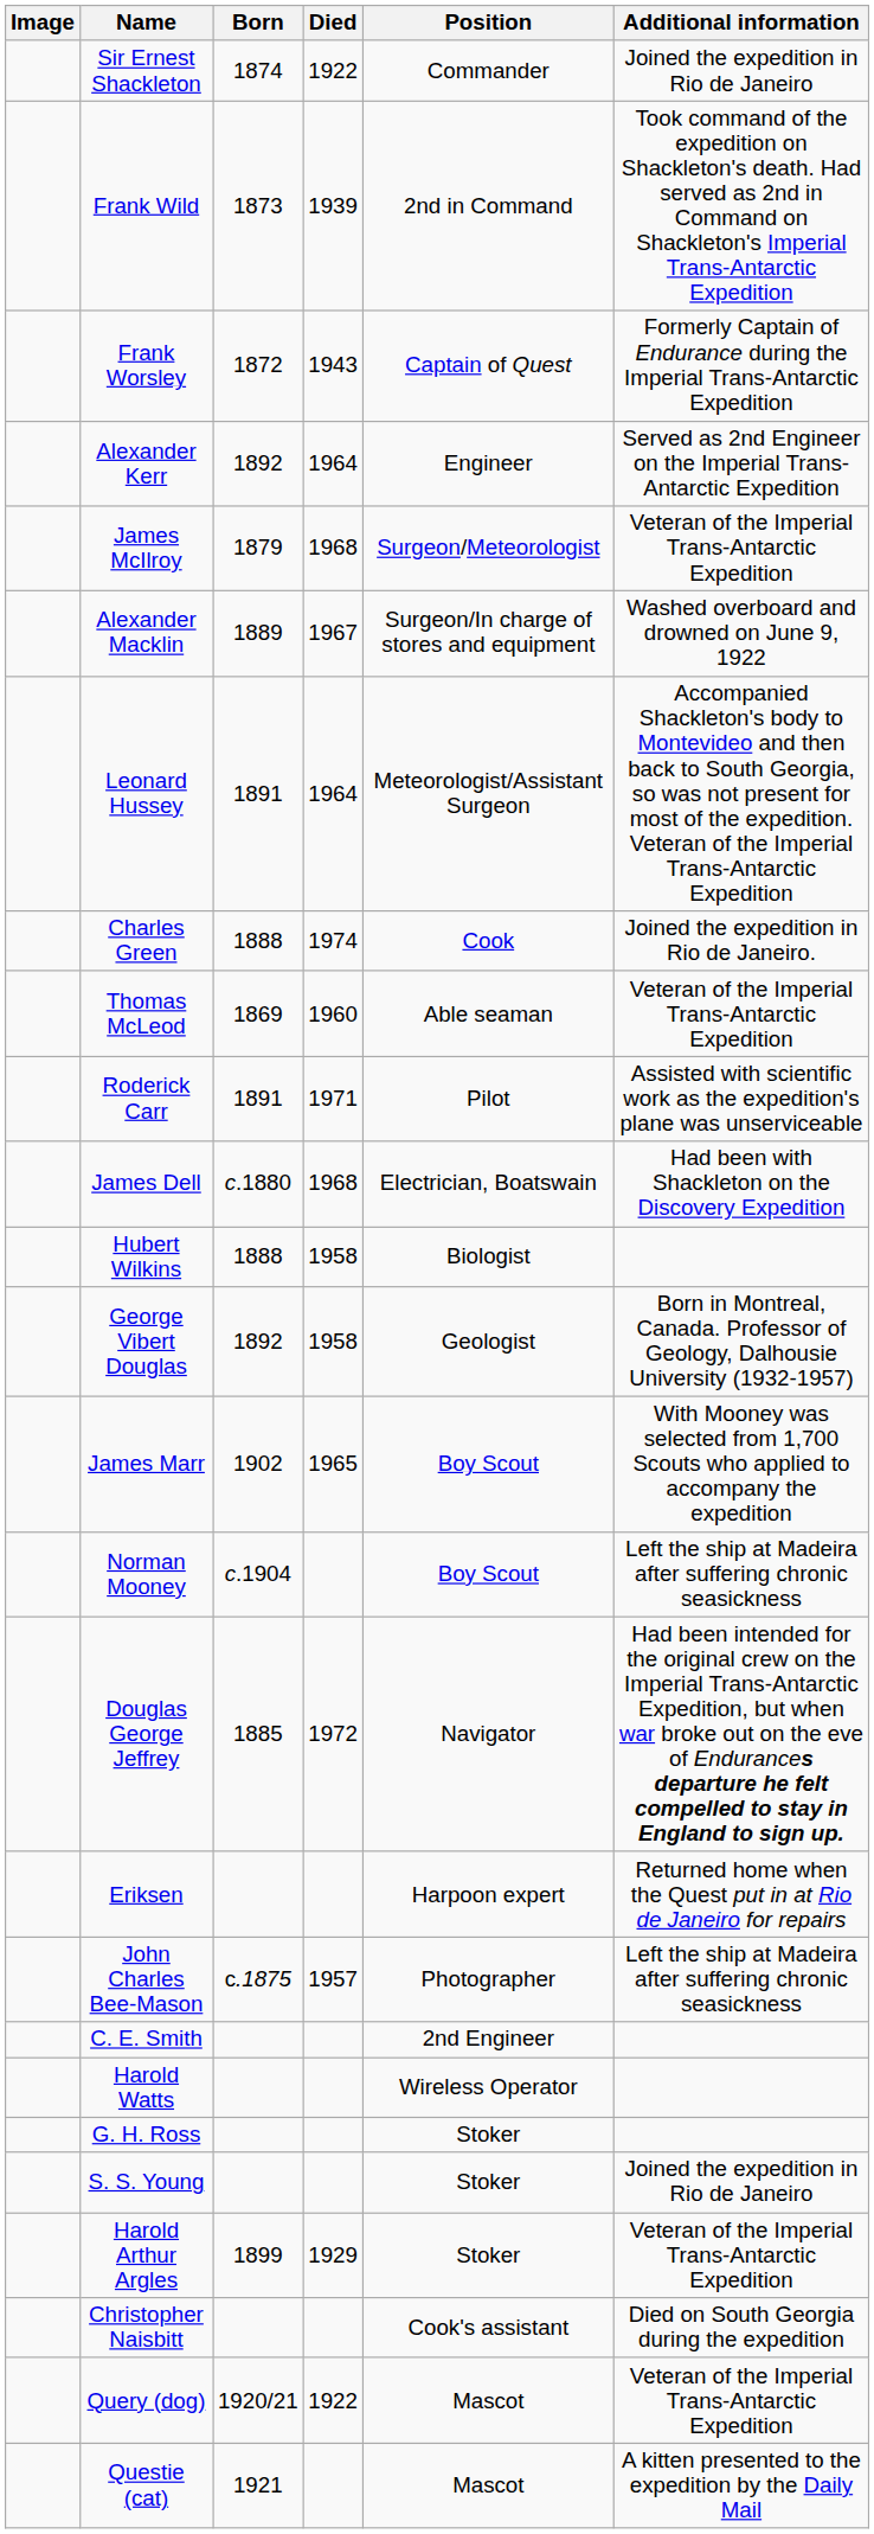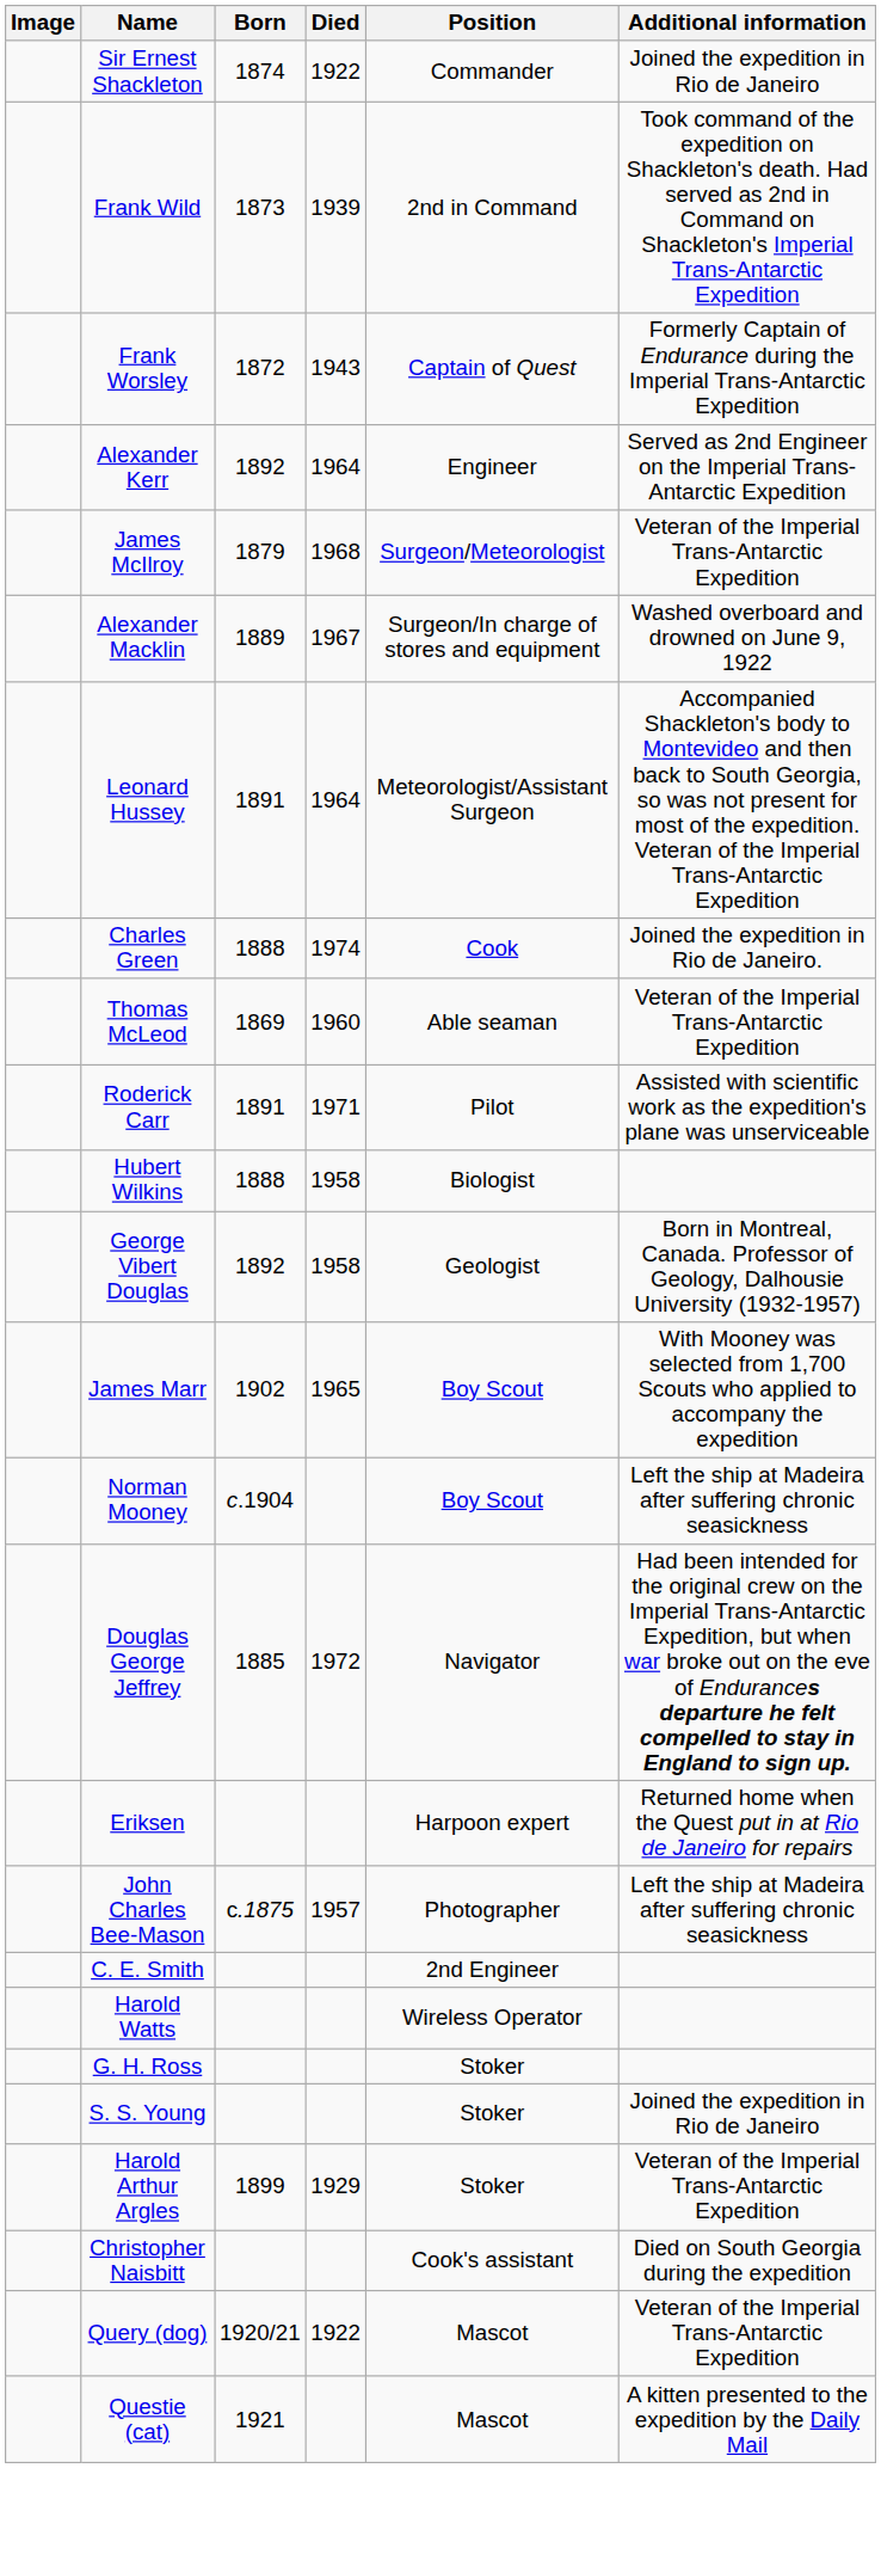 <table width=100% class="wikitable sortable" style="text-align:center;">
 <tr>
 <th class="unsortable">Image</th>
 <th>Name</th>
 <th>Born</th>
 <th>Died</th>
 <th class="unsortable">Position</th>
 <th class="unsortable">Additional information</th>
 </tr>
 <tr>
 <td></td>
 <td><a href='#'>Sir Ernest Shackleton</a></td>
 <td>1874</td>
 <td>1922</td>
 <td>Commander</td>
 <td>Joined the expedition in Rio de Janeiro</td>
 </tr>
 <tr>
 <td></td>
 <td><a href='#'>Frank Wild</a></td>
 <td>1873</td>
 <td>1939</td>
 <td>2nd in Command</td>
 <td>Took command of the expedition on Shackleton's death. Had served as 2nd in Command on Shackleton's <a href='#'>Imperial Trans-Antarctic Expedition</a></td>
 </tr>
 <tr>
 <td></td>
 <td><a href='#'>Frank Worsley</a></td>
 <td>1872</td>
 <td>1943</td>
 <td><a href='#'>Captain</a> of <em>Quest</em></td>
 <td>Formerly Captain of <em>Endurance</em> during the Imperial Trans-Antarctic Expedition</td>
 </tr>
 <tr>
 <td></td>
 <td><a href='#'>Alexander Kerr</a></td>
 <td>1892</td>
 <td>1964</td>
 <td>Engineer</td>
 <td>Served as 2nd Engineer on the Imperial Trans-Antarctic Expedition</td>
 </tr>
 <tr>
 <td></td>
 <td><a href='#'>James McIlroy</a></td>
 <td>1879</td>
 <td>1968</td>
 <td><a href='#'>Surgeon</a>/<a href='#'>Meteorologist</a></td>
 <td>Veteran of the Imperial Trans-Antarctic Expedition</td>
 </tr>
 <tr>
 <td></td>
 <td><a href='#'>Alexander Macklin</a></td>
 <td>1889</td>
 <td>1967</td>
 <td>Surgeon/In charge of stores and equipment</td>
 <td>Washed overboard and drowned on June 9, 1922</td>
 </tr>
 <tr>
 <td></td>
 <td><a href='#'>Leonard Hussey</a></td>
 <td>1891</td>
 <td>1964</td>
 <td>Meteorologist/Assistant Surgeon</td>
 <td>Accompanied Shackleton's body to <a href='#'>Montevideo</a> and then back to South Georgia, so was not present for most of the expedition. Veteran of the Imperial Trans-Antarctic Expedition</td>
 </tr>
 <tr>
 <td></td>
 <td><a href='#'>Charles Green</a></td>
 <td>1888</td>
 <td>1974</td>
 <td><a href='#'>Cook</a></td>
 <td>Joined the expedition in Rio de Janeiro.</td>
 </tr>
 <tr>
 <td></td>
 <td><a href='#'>Thomas McLeod</a></td>
 <td>1869</td>
 <td>1960</td>
 <td>Able seaman</td>
 <td>Veteran of the Imperial Trans-Antarctic Expedition</td>
 </tr>
 <tr>
 <td></td>
 <td><a href='#'>Roderick Carr</a></td>
 <td>1891</td>
 <td>1971</td>
 <td>Pilot</td>
 <td>Assisted with scientific work as the expedition's plane was unserviceable</td>
-</tr>
-<tr>
-<td></td>
-<td><a href='#'>James Dell</a></td>
-<td><em>c</em>.1880</td>
-<td>1968</td>
-<td>Electrician, Boatswain</td>
-<td>Had been with Shackleton on the <a href='#'>Discovery Expedition</a></td>
 </tr>
 <tr>
 <td></td>
 <td><a href='#'>Hubert Wilkins</a></td>
 <td>1888</td>
 <td>1958</td>
 <td>Biologist</td>
 <td></td>
 </tr>
 <tr>
 <td></td>
 <td><a href='#'>George Vibert Douglas</a></td>
 <td>1892</td>
 <td>1958</td>
 <td>Geologist</td>
 <td>Born in Montreal, Canada. Professor of Geology, Dalhousie University (1932-1957)</td>
 </tr>
 <tr>
 <td></td>
 <td><a href='#'>James Marr</a></td>
 <td>1902</td>
 <td>1965</td>
 <td><a href='#'>Boy Scout</a></td>
 <td>With Mooney was selected from 1,700 Scouts who applied to accompany the expedition</td>
 </tr>
 <tr>
 <td></td>
 <td><a href='#'>Norman Mooney</a></td>
 <td><em>c</em>.1904</td>
 <td></td>
 <td><a href='#'>Boy Scout</a></td>
 <td>Left the ship at Madeira after suffering chronic seasickness</td>
 </tr>
 <tr>
 <td></td>
 <td><a href='#'>Douglas George Jeffrey</a></td>
 <td>1885</td>
 <td>1972</td>
 <td>Navigator</td>
 <td>Had been intended for the original crew on the Imperial Trans-Antarctic Expedition, but when <a href='#'>war</a> broke out on the eve of <em>Endurance<strong>s departure he felt compelled to stay in England to sign up.</td>
 </tr>
 <tr>
 <td></td>
 <td><a href='#'>Eriksen</a></td>
 <td></td>
 <td></td>
 <td>Harpoon expert</td>
 <td>Returned home when the </em>Quest<em> put in at <a href='#'>Rio de Janeiro</a> for repairs</td>
 </tr>
 <tr>
 <td></td>
 <td><a href='#'>John Charles Bee-Mason</a></td>
 <td></em>c<em>.1875</td>
 <td>1957</td>
 <td>Photographer</td>
 <td>Left the ship at Madeira after suffering chronic seasickness</td>
 </tr>
 <tr>
 <td></td>
 <td><a href='#'>C. E. Smith</a></td>
 <td></td>
 <td></td>
 <td>2nd Engineer</td>
 <td></td>
 </tr>
 <tr>
 <td></td>
 <td><a href='#'>Harold Watts</a></td>
 <td></td>
 <td></td>
 <td>Wireless Operator</td>
 <td></td>
 </tr>
 <tr>
 <td></td>
 <td><a href='#'>G. H. Ross</a></td>
 <td></td>
 <td></td>
 <td>Stoker</td>
 <td></td>
 </tr>
 <tr>
 <td></td>
 <td><a href='#'>S. S. Young</a></td>
 <td></td>
 <td></td>
 <td>Stoker</td>
 <td>Joined the expedition in Rio de Janeiro</td>
 </tr>
 <tr>
 <td></td>
 <td><a href='#'>Harold Arthur Argles</a></td>
 <td>1899</td>
 <td>1929</td>
 <td>Stoker</td>
 <td>Veteran of the Imperial Trans-Antarctic Expedition</td>
 </tr>
 <tr>
 <td></td>
 <td><a href='#'>Christopher Naisbitt</a></td>
 <td></td>
 <td></td>
 <td>Cook's assistant</td>
 <td>Died on South Georgia during the expedition</td>
 </tr>
 <tr>
 <td></td>
 <td><a href='#'>Query (dog)</a></td>
 <td>1920/21</td>
 <td>1922</td>
 <td>Mascot</td>
 <td>Veteran of the Imperial Trans-Antarctic Expedition</td>
 </tr>
 <tr>
 <td></td>
 <td><a href='#'>Questie (cat)</a></td>
 <td>1921</td>
 <td></td>
 <td>Mascot</td>
 <td>A kitten presented to the expedition by the </em><a href='#'>Daily Mail</a><em></td>
 </tr>
 </table>
